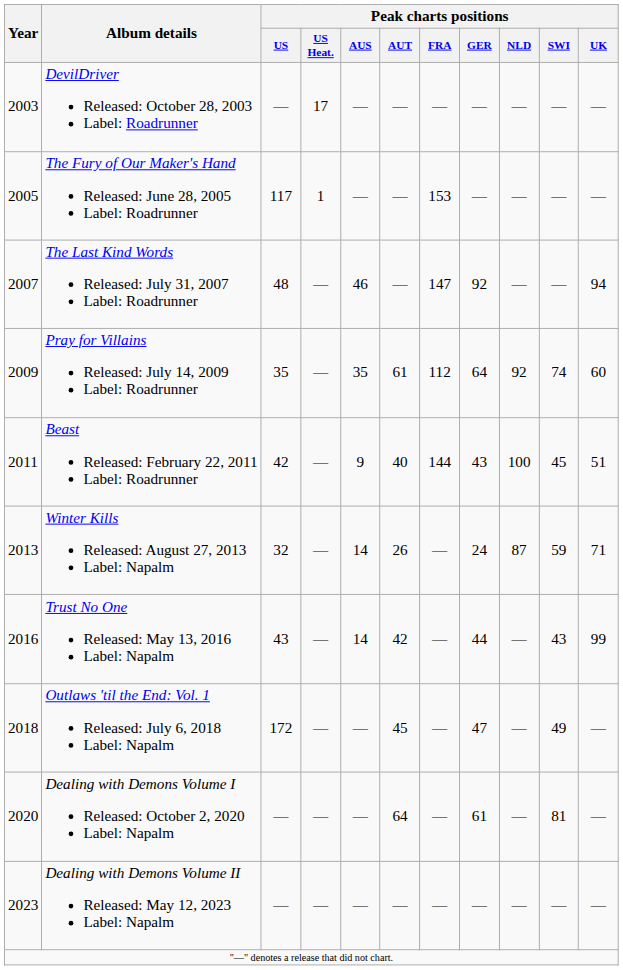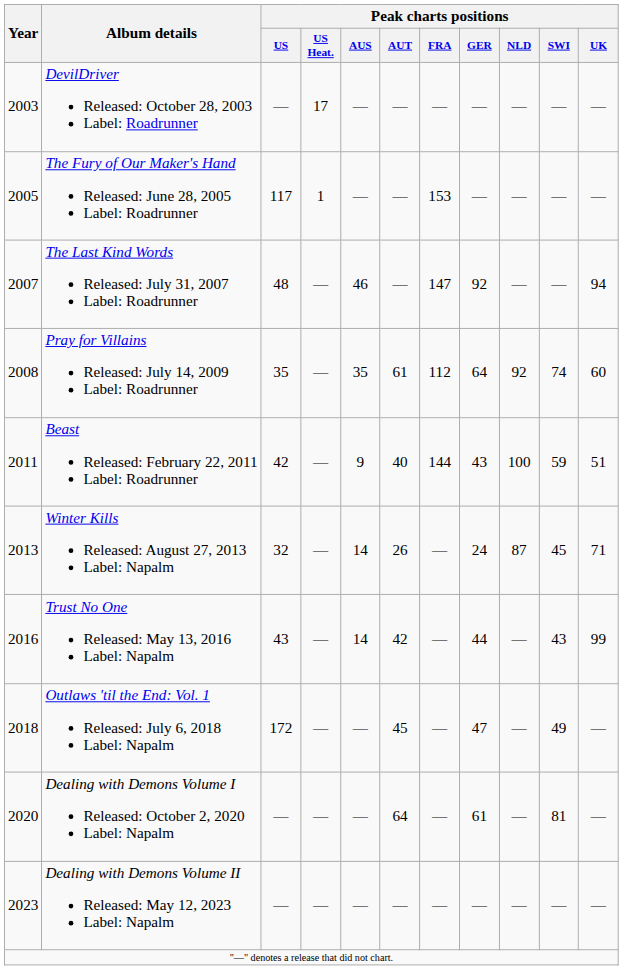 <table class="wikitable">
 <tr>
 <th rowspan="2">Year</th>
 <th rowspan="2">Album details</th>
 <th colspan="9">Peak charts positions</th>
 </tr>
 <tr>
 <th style="width:3em;font-size:75%"><a href='#'>US</a><br></th>
 <th style="width:3em;font-size:75%"><a href='#'>US Heat.</a><br></th>
 <th style="width:3em;font-size:75%"><a href='#'>AUS</a><br></th>
 <th style="width:3em;font-size:75%"><a href='#'>AUT</a><br></th>
 <th style="width:3em;font-size:75%"><a href='#'>FRA</a><br></th>
 <th style="width:3em;font-size:75%"><a href='#'>GER</a><br></th>
 <th style="width:3em;font-size:75%"><a href='#'>NLD</a><br></th>
 <th style="width:3em;font-size:75%"><a href='#'>SWI</a><br></th>
 <th style="width:3em;font-size:75%"><a href='#'>UK</a><br></th>
 </tr>
 <tr>
 <td>2003</td>
 <td><em><a href='#'>DevilDriver</a></em><br><ul><li>Released: October 28, 2003</li><li>Label: <a href='#'>Roadrunner</a></li></ul></td>
 <td style="text-align:center;">—</td>
 <td style="text-align:center;">17</td>
 <td style="text-align:center;">—</td>
 <td style="text-align:center;">—</td>
 <td style="text-align:center;">—</td>
 <td style="text-align:center;">—</td>
 <td style="text-align:center;">—</td>
 <td style="text-align:center;">—</td>
 <td style="text-align:center;">—</td>
 </tr>
 <tr>
 <td>2005</td>
 <td><em><a href='#'>The Fury of Our Maker's Hand</a></em><br><ul><li>Released: June 28, 2005</li><li>Label: Roadrunner</li></ul></td>
 <td style="text-align:center;">117</td>
 <td style="text-align:center;">1</td>
 <td style="text-align:center;">—</td>
 <td style="text-align:center;">—</td>
 <td style="text-align:center;">153</td>
 <td style="text-align:center;">—</td>
 <td style="text-align:center;">—</td>
 <td style="text-align:center;">—</td>
 <td style="text-align:center;">—</td>
 </tr>
 <tr>
 <td>2007</td>
 <td><em><a href='#'>The Last Kind Words</a></em><br><ul><li>Released: July 31, 2007</li><li>Label: Roadrunner</li></ul></td>
 <td style="text-align:center;">48</td>
 <td style="text-align:center;">—</td>
 <td style="text-align:center;">46</td>
 <td style="text-align:center;">—</td>
 <td style="text-align:center;">147</td>
 <td style="text-align:center;">92</td>
 <td style="text-align:center;">—</td>
 <td style="text-align:center;">—</td>
 <td style="text-align:center;">94<br></td>
 </tr>
 <tr>
-<td>2009</td>
+<td>2008</td>
 <td><em><a href='#'>Pray for Villains</a></em><br><ul><li>Released: July 14, 2009</li><li>Label: Roadrunner</li></ul></td>
 <td style="text-align:center;">35</td>
 <td style="text-align:center;">—</td>
 <td style="text-align:center;">35</td>
 <td style="text-align:center;">61</td>
 <td style="text-align:center;">112</td>
 <td style="text-align:center;">64</td>
 <td style="text-align:center;">92</td>
 <td style="text-align:center;">74</td>
 <td style="text-align:center;">60</td>
 </tr>
 <tr>
 <td>2011</td>
 <td><em><a href='#'>Beast</a></em><br><ul><li>Released: February 22, 2011</li><li>Label: Roadrunner</li></ul></td>
 <td style="text-align:center;">42</td>
 <td style="text-align:center;">—</td>
 <td style="text-align:center;">9</td>
 <td style="text-align:center;">40</td>
 <td style="text-align:center;">144</td>
 <td style="text-align:center;">43<br></td>
 <td style="text-align:center;">100</td>
-<td style="text-align:center;">45</td>
+<td style="text-align:center;">59</td>
 <td style="text-align:center;">51</td>
 </tr>
 <tr>
 <td>2013</td>
 <td><em><a href='#'>Winter Kills</a></em><br><ul><li>Released: August 27, 2013</li><li>Label: Napalm</li></ul></td>
 <td style="text-align:center;">32</td>
 <td style="text-align:center;">—</td>
 <td style="text-align:center;">14</td>
 <td style="text-align:center;">26</td>
 <td style="text-align:center;">—</td>
 <td style="text-align:center;">24</td>
 <td style="text-align:center;">87</td>
-<td style="text-align:center;">59</td>
+<td style="text-align:center;">45</td>
 <td style="text-align:center;">71</td>
 </tr>
 <tr>
 <td>2016</td>
 <td><em><a href='#'>Trust No One</a></em><br><ul><li>Released: May 13, 2016</li><li>Label: Napalm</li></ul></td>
 <td style="text-align:center;">43</td>
 <td style="text-align:center;">—</td>
 <td style="text-align:center;">14</td>
 <td style="text-align:center;">42</td>
 <td style="text-align:center;">—</td>
 <td style="text-align:center;">44</td>
 <td style="text-align:center;">—</td>
 <td style="text-align:center;">43</td>
 <td style="text-align:center;">99</td>
 </tr>
 <tr>
 <td>2018</td>
 <td><em><a href='#'>Outlaws 'til the End: Vol. 1</a></em><br><ul><li>Released: July 6, 2018</li><li>Label: Napalm</li></ul></td>
 <td style="text-align:center;">172</td>
 <td style="text-align:center;">—</td>
 <td style="text-align:center;">—</td>
 <td style="text-align:center;">45</td>
 <td style="text-align:center;">—</td>
 <td style="text-align:center;">47</td>
 <td style="text-align:center;">—</td>
 <td style="text-align:center;">49</td>
 <td style="text-align:center;">—</td>
 </tr>
 <tr>
 <td>2020</td>
 <td><em>Dealing with Demons Volume I</em><br><ul><li>Released: October 2, 2020</li><li>Label: Napalm</li></ul></td>
 <td style="text-align:center;">—</td>
 <td style="text-align:center;">—</td>
 <td style="text-align:center;">—</td>
 <td style="text-align:center;">64</td>
 <td style="text-align:center;">—</td>
 <td style="text-align:center;">61</td>
 <td style="text-align:center;">—</td>
 <td style="text-align:center;">81</td>
 <td style="text-align:center;">—</td>
 </tr>
 <tr>
 <td>2023</td>
 <td><em>Dealing with Demons Volume II</em><br><ul><li>Released: May 12, 2023</li><li>Label: Napalm</li></ul></td>
 <td style="text-align:center;">—</td>
 <td style="text-align:center;">—</td>
 <td style="text-align:center;">—</td>
 <td style="text-align:center;">—</td>
 <td style="text-align:center;">—</td>
 <td style="text-align:center;">—</td>
 <td style="text-align:center;">—</td>
 <td style="text-align:center;">—</td>
 <td style="text-align:center;">—</td>
 </tr>
 <tr>
 <td colspan="11" style="text-align:center; font-size:8pt;">"—" denotes a release that did not chart.</td>
 </tr>
 </table>
